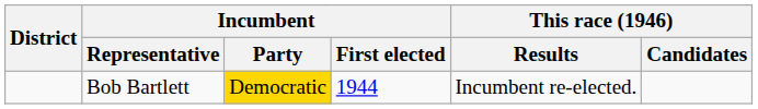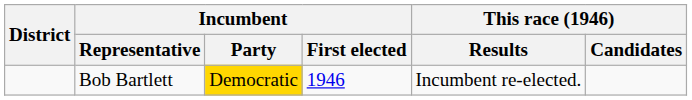 <table class=wikitable>
 <tr>
 <th rowspan=2>District</th>
 <th colspan=3>Incumbent</th>
 <th colspan=2>This race (1946)</th>
 </tr>
 <tr>
 <th>Representative</th>
 <th>Party</th>
 <th>First elected</th>
 <th>Results</th>
 <th>Candidates</th>
 </tr>
 <tr>
 <td></td>
 <td>Bob Bartlett</td>
 <td style="background: gold;">Democratic</td>
-<td><a href='#'>1944</a></td>
+<td><a href='#'>1946</a></td>
 <td>Incumbent re-elected.</td>
 <td nowrap></td>
 </tr>
 </table>
